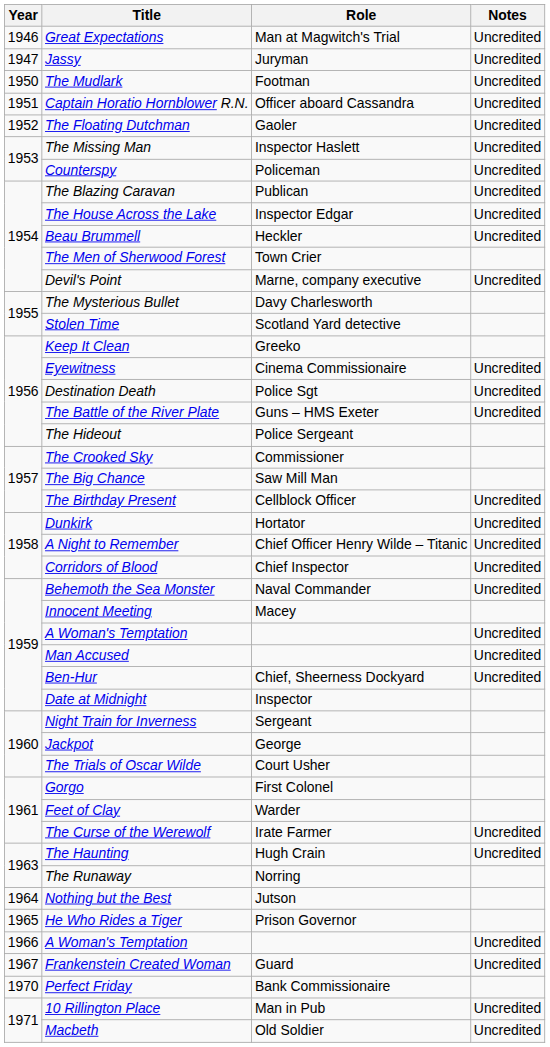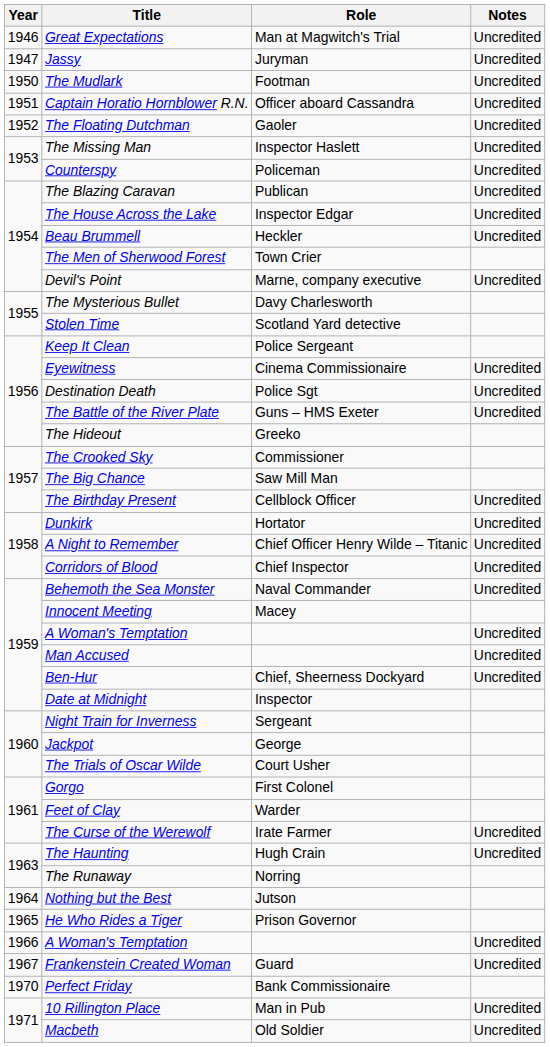 <table class="wikitable sortable jquery-tablesorter">
 <tr>
 <th>Year</th>
 <th>Title</th>
 <th>Role</th>
 <th>Notes</th>
 </tr>
 <tr>
 <td>1946</td>
 <td><em><a href='#'>Great Expectations</a></em></td>
 <td>Man at Magwitch's Trial</td>
 <td>Uncredited</td>
 </tr>
 <tr>
 <td>1947</td>
 <td><em><a href='#'>Jassy</a></em></td>
 <td>Juryman</td>
 <td>Uncredited</td>
 </tr>
 <tr>
 <td>1950</td>
 <td><em><a href='#'>The Mudlark</a></em></td>
 <td>Footman</td>
 <td>Uncredited</td>
 </tr>
 <tr>
 <td>1951</td>
 <td><em><a href='#'>Captain Horatio Hornblower</a> R.N.</em></td>
 <td>Officer aboard Cassandra</td>
 <td>Uncredited</td>
 </tr>
 <tr>
 <td>1952</td>
 <td><em><a href='#'>The Floating Dutchman</a></em></td>
 <td>Gaoler</td>
 <td>Uncredited</td>
 </tr>
 <tr>
 <td rowspan=2>1953</td>
 <td><em>The Missing Man</em></td>
 <td>Inspector Haslett</td>
 <td>Uncredited</td>
 </tr>
 <tr>
 <td><em><a href='#'>Counterspy</a></em></td>
 <td>Policeman</td>
 <td>Uncredited</td>
 </tr>
 <tr>
 <td rowspan=5>1954</td>
 <td><em>The Blazing Caravan</em></td>
 <td>Publican</td>
 <td>Uncredited</td>
 </tr>
 <tr>
 <td><em><a href='#'>The House Across the Lake</a></em></td>
 <td>Inspector Edgar</td>
 <td>Uncredited</td>
 </tr>
 <tr>
 <td><em><a href='#'>Beau Brummell</a></em></td>
 <td>Heckler</td>
 <td>Uncredited</td>
 </tr>
 <tr>
 <td><em><a href='#'>The Men of Sherwood Forest</a></em></td>
 <td>Town Crier</td>
 <td></td>
 </tr>
 <tr>
 <td><em>Devil's Point</em></td>
 <td>Marne, company executive</td>
 <td>Uncredited</td>
 </tr>
 <tr>
 <td rowspan=2>1955</td>
 <td><em>The Mysterious Bullet</em></td>
 <td>Davy Charlesworth</td>
 <td></td>
 </tr>
 <tr>
 <td><em><a href='#'>Stolen Time</a></em></td>
 <td>Scotland Yard detective</td>
 <td></td>
 </tr>
 <tr>
 <td rowspan=5>1956</td>
 <td><em><a href='#'>Keep It Clean</a></em></td>
-<td>Greeko</td>
+<td>Police Sergeant</td>
 <td></td>
 </tr>
 <tr>
 <td><em><a href='#'>Eyewitness</a></em></td>
 <td>Cinema Commissionaire</td>
 <td>Uncredited</td>
 </tr>
 <tr>
 <td><em>Destination Death</em></td>
 <td>Police Sgt</td>
 <td>Uncredited</td>
 </tr>
 <tr>
 <td><em><a href='#'>The Battle of the River Plate</a></em></td>
 <td>Guns – HMS Exeter</td>
 <td>Uncredited</td>
 </tr>
 <tr>
 <td><em>The Hideout</em></td>
-<td>Police Sergeant</td>
+<td>Greeko</td>
 <td></td>
 </tr>
 <tr>
 <td rowspan=3>1957</td>
 <td><em><a href='#'>The Crooked Sky</a></em></td>
 <td>Commissioner</td>
 <td></td>
 </tr>
 <tr>
 <td><em><a href='#'>The Big Chance</a></em></td>
 <td>Saw Mill Man</td>
 <td></td>
 </tr>
 <tr>
 <td><em><a href='#'>The Birthday Present</a></em></td>
 <td>Cellblock Officer</td>
 <td>Uncredited</td>
 </tr>
 <tr>
 <td rowspan=3>1958</td>
 <td><em><a href='#'>Dunkirk</a></em></td>
 <td>Hortator</td>
 <td>Uncredited</td>
 </tr>
 <tr>
 <td><em><a href='#'>A Night to Remember</a></em></td>
 <td>Chief Officer Henry Wilde – Titanic</td>
 <td>Uncredited</td>
 </tr>
 <tr>
 <td><em><a href='#'>Corridors of Blood</a></em></td>
 <td>Chief Inspector</td>
 <td>Uncredited</td>
 </tr>
 <tr>
 <td rowspan=6>1959</td>
 <td><em><a href='#'>Behemoth the Sea Monster</a></em></td>
 <td>Naval Commander</td>
 <td>Uncredited</td>
 </tr>
 <tr>
 <td><em><a href='#'>Innocent Meeting</a></em></td>
 <td>Macey</td>
 <td></td>
 </tr>
 <tr>
 <td><em><a href='#'>A Woman's Temptation</a></em></td>
 <td></td>
 <td>Uncredited</td>
 </tr>
 <tr>
 <td><em><a href='#'>Man Accused</a></em></td>
 <td></td>
 <td>Uncredited</td>
 </tr>
 <tr>
 <td><em><a href='#'>Ben-Hur</a></em></td>
 <td>Chief, Sheerness Dockyard</td>
 <td>Uncredited</td>
 </tr>
 <tr>
 <td><em><a href='#'>Date at Midnight</a></em></td>
 <td>Inspector</td>
 <td></td>
 </tr>
 <tr>
 <td rowspan=3>1960</td>
 <td><em><a href='#'>Night Train for Inverness</a></em></td>
 <td>Sergeant</td>
 <td></td>
 </tr>
 <tr>
 <td><em><a href='#'>Jackpot</a></em></td>
 <td>George</td>
 <td></td>
 </tr>
 <tr>
 <td><em><a href='#'>The Trials of Oscar Wilde</a></em></td>
 <td>Court Usher</td>
 <td></td>
 </tr>
 <tr>
 <td rowspan=3>1961</td>
 <td><em><a href='#'>Gorgo</a></em></td>
 <td>First Colonel</td>
 <td></td>
 </tr>
 <tr>
 <td><em><a href='#'>Feet of Clay</a></em></td>
 <td>Warder</td>
 <td></td>
 </tr>
 <tr>
 <td><em><a href='#'>The Curse of the Werewolf</a></em></td>
 <td>Irate Farmer</td>
 <td>Uncredited</td>
 </tr>
 <tr>
 <td rowspan=2>1963</td>
 <td><em><a href='#'>The Haunting</a></em></td>
 <td>Hugh Crain</td>
 <td>Uncredited</td>
 </tr>
 <tr>
 <td><em>The Runaway</em></td>
 <td>Norring</td>
 <td></td>
 </tr>
 <tr>
 <td>1964</td>
 <td><em><a href='#'>Nothing but the Best</a></em></td>
 <td>Jutson</td>
 <td></td>
 </tr>
 <tr>
 <td>1965</td>
 <td><em><a href='#'>He Who Rides a Tiger</a></em></td>
 <td>Prison Governor</td>
 <td></td>
 </tr>
 <tr>
 <td>1966</td>
 <td><em><a href='#'>A Woman's Temptation</a></em></td>
 <td></td>
 <td>Uncredited</td>
 </tr>
 <tr>
 <td>1967</td>
 <td><em><a href='#'>Frankenstein Created Woman</a></em></td>
 <td>Guard</td>
 <td>Uncredited</td>
 </tr>
 <tr>
 <td>1970</td>
 <td><em><a href='#'>Perfect Friday</a></em></td>
 <td>Bank Commissionaire</td>
 <td></td>
 </tr>
 <tr>
 <td rowspan=2>1971</td>
 <td><em><a href='#'>10 Rillington Place</a></em></td>
 <td>Man in Pub</td>
 <td>Uncredited</td>
 </tr>
 <tr>
 <td><em><a href='#'>Macbeth</a></em></td>
 <td>Old Soldier</td>
 <td>Uncredited</td>
 </tr>
 </table>
